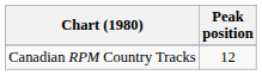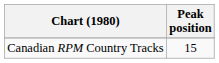 <table class="wikitable sortable">
 <tr>
 <th align="left">Chart (1980)</th>
 <th align="center">Peak<br>position</th>
 </tr>
 <tr>
 </tr>
 <tr>
 </tr>
 <tr>
 <td align="left">Canadian <em>RPM</em> Country Tracks</td>
-<td align="center">12</td>
+<td align="center">15</td>
 </tr>
 </table>
